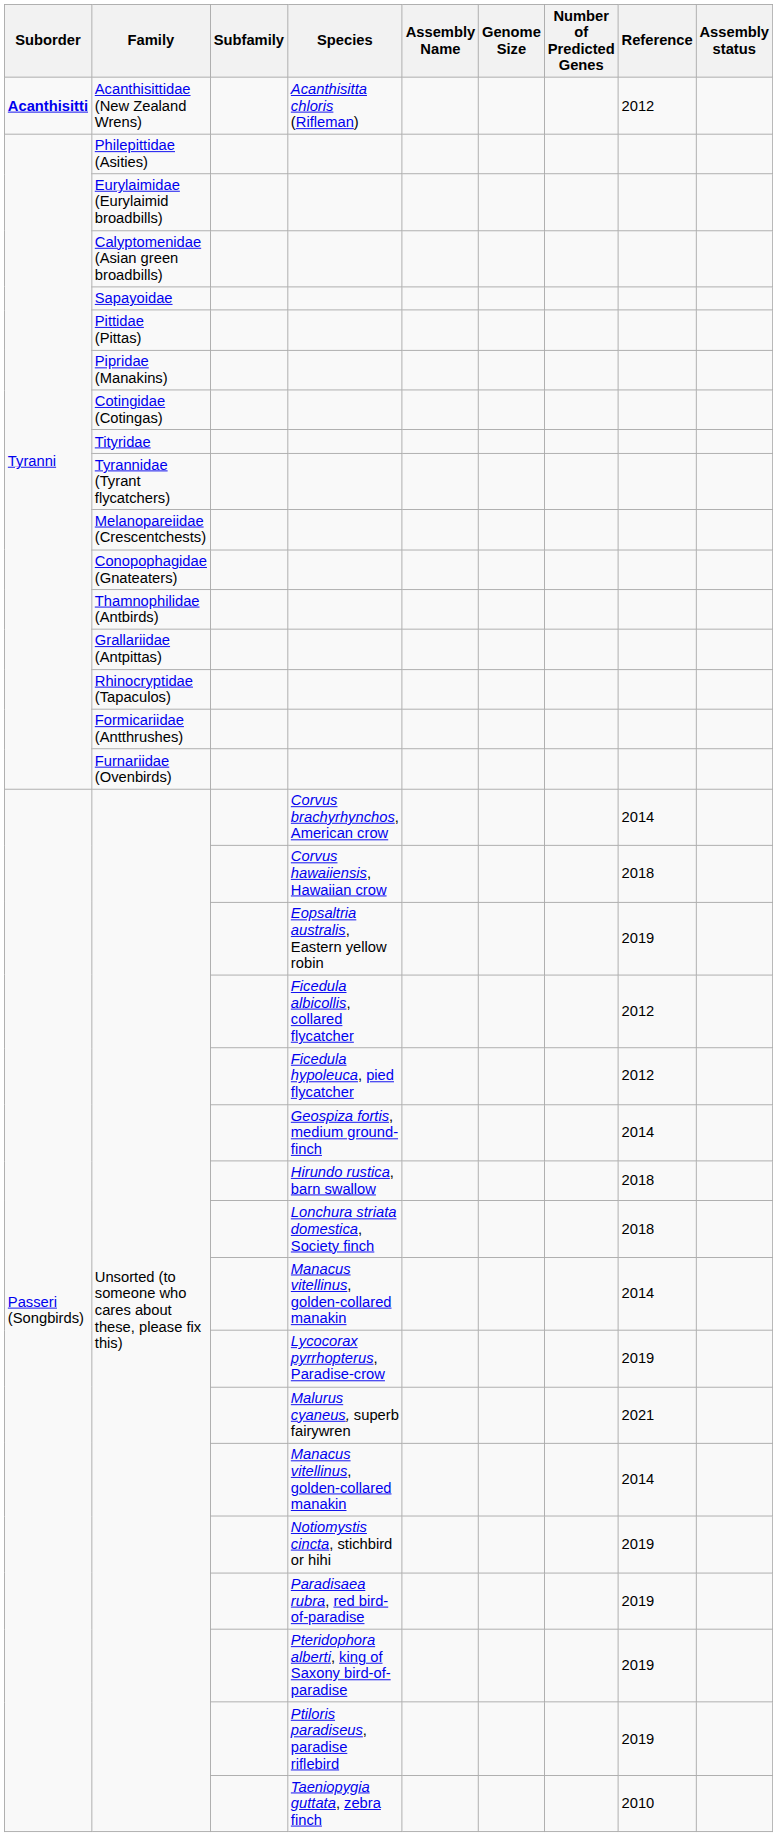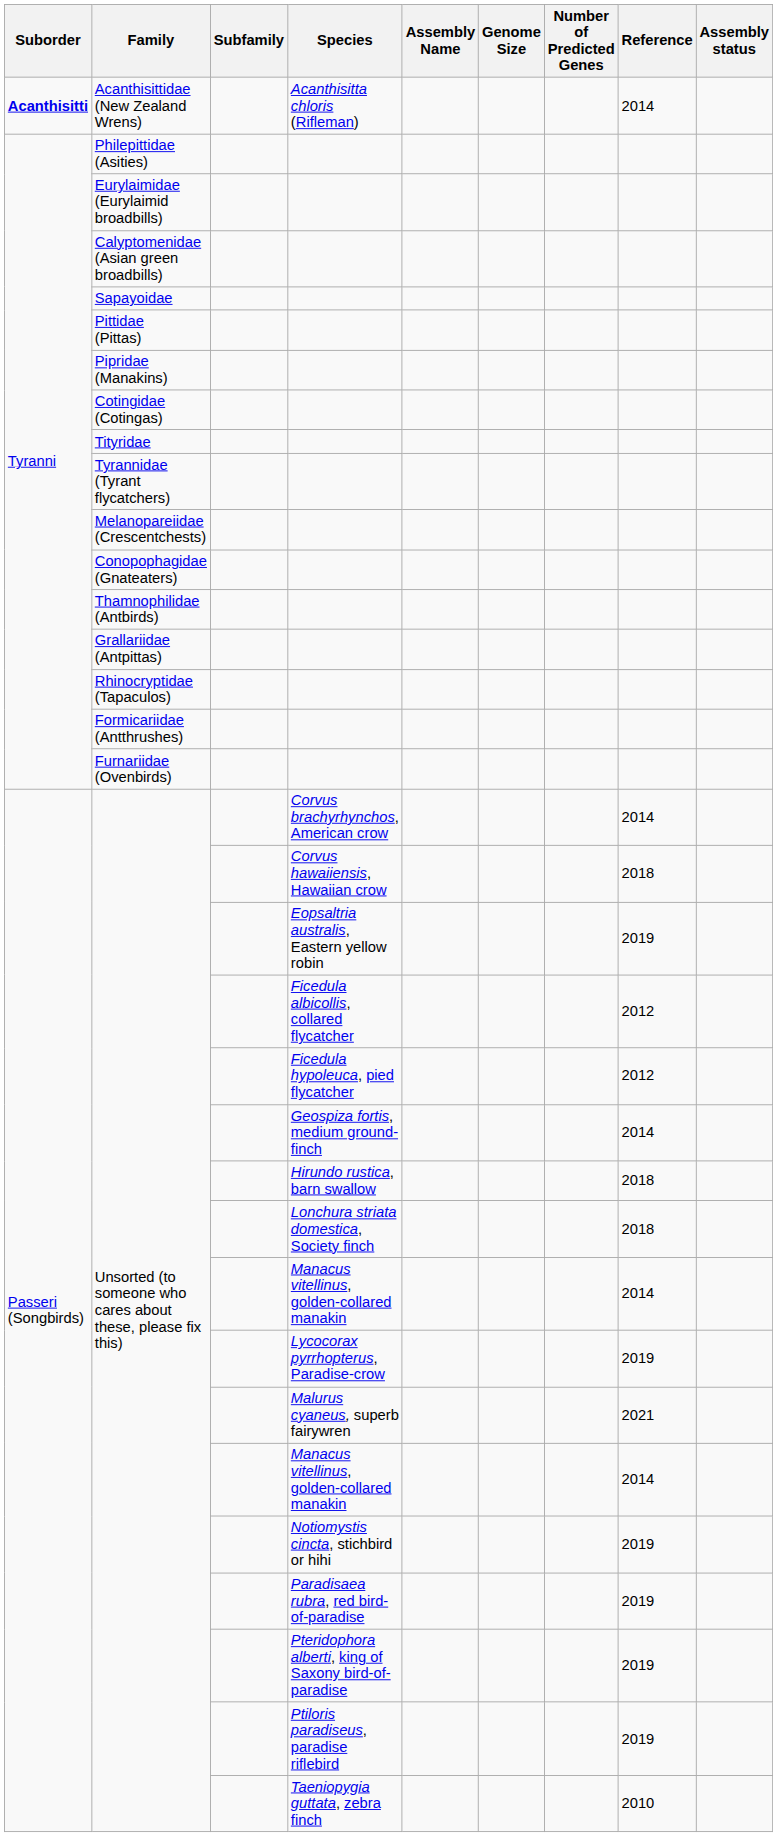 <table class="wikitable sortable">
 <tr>
 <th>Suborder</th>
 <th>Family</th>
 <th>Subfamily</th>
 <th>Species</th>
 <th>Assembly Name</th>
 <th>Genome Size</th>
 <th>Number of Predicted Genes</th>
 <th>Reference</th>
 <th>Assembly status</th>
 </tr>
 <tr>
 <td><strong><a href='#'>Acanthisitti</a></strong></td>
 <td><a href='#'>Acanthisittidae</a><br>(New Zealand Wrens)</td>
 <td></td>
 <td><em><a href='#'>Acanthisitta chloris</a></em><br>(<a href='#'>Rifleman</a>)</td>
 <td></td>
 <td></td>
 <td></td>
-<td>2012</td>
+<td>2014</td>
 <td></td>
 </tr>
 <tr>
 <td rowspan="16"><a href='#'>Tyranni</a></td>
 <td><a href='#'>Philepittidae</a><br>(Asities)</td>
 <td></td>
 <td></td>
 <td></td>
 <td></td>
 <td></td>
 <td></td>
 <td></td>
 </tr>
 <tr>
 <td><a href='#'>Eurylaimidae</a><br>(Eurylaimid broadbills)</td>
 <td></td>
 <td></td>
 <td></td>
 <td></td>
 <td></td>
 <td></td>
 <td></td>
 </tr>
 <tr>
 <td><a href='#'>Calyptomenidae</a><br>(Asian green broadbills)</td>
 <td></td>
 <td></td>
 <td></td>
 <td></td>
 <td></td>
 <td></td>
 <td></td>
 </tr>
 <tr>
 <td><a href='#'>Sapayoidae</a></td>
 <td></td>
 <td></td>
 <td></td>
 <td></td>
 <td></td>
 <td></td>
 <td></td>
 </tr>
 <tr>
 <td><a href='#'>Pittidae</a><br>(Pittas)</td>
 <td></td>
 <td></td>
 <td></td>
 <td></td>
 <td></td>
 <td></td>
 <td></td>
 </tr>
 <tr>
 <td><a href='#'>Pipridae</a><br>(Manakins)</td>
 <td></td>
 <td></td>
 <td></td>
 <td></td>
 <td></td>
 <td></td>
 <td></td>
 </tr>
 <tr>
 <td><a href='#'>Cotingidae</a><br>(Cotingas)</td>
 <td></td>
 <td></td>
 <td></td>
 <td></td>
 <td></td>
 <td></td>
 <td></td>
 </tr>
 <tr>
 <td><a href='#'>Tityridae</a></td>
 <td></td>
 <td></td>
 <td></td>
 <td></td>
 <td></td>
 <td></td>
 <td></td>
 </tr>
 <tr>
 <td><a href='#'>Tyrannidae</a><br>(Tyrant flycatchers)</td>
 <td></td>
 <td></td>
 <td></td>
 <td></td>
 <td></td>
 <td></td>
 <td></td>
 </tr>
 <tr>
 <td><a href='#'>Melanopareiidae</a><br>(Crescentchests)</td>
 <td></td>
 <td></td>
 <td></td>
 <td></td>
 <td></td>
 <td></td>
 <td></td>
 </tr>
 <tr>
 <td><a href='#'>Conopophagidae</a><br>(Gnateaters)</td>
 <td></td>
 <td></td>
 <td></td>
 <td></td>
 <td></td>
 <td></td>
 <td></td>
 </tr>
 <tr>
 <td><a href='#'>Thamnophilidae</a><br>(Antbirds)</td>
 <td></td>
 <td></td>
 <td></td>
 <td></td>
 <td></td>
 <td></td>
 <td></td>
 </tr>
 <tr>
 <td><a href='#'>Grallariidae</a><br>(Antpittas)</td>
 <td></td>
 <td></td>
 <td></td>
 <td></td>
 <td></td>
 <td></td>
 <td></td>
 </tr>
 <tr>
 <td><a href='#'>Rhinocryptidae</a><br>(Tapaculos)</td>
 <td></td>
 <td></td>
 <td></td>
 <td></td>
 <td></td>
 <td></td>
 <td></td>
 </tr>
 <tr>
 <td><a href='#'>Formicariidae</a><br>(Antthrushes)</td>
 <td></td>
 <td></td>
 <td></td>
 <td></td>
 <td></td>
 <td></td>
 <td></td>
 </tr>
 <tr>
 <td><a href='#'>Furnariidae</a><br>(Ovenbirds)</td>
 <td></td>
 <td></td>
 <td></td>
 <td></td>
 <td></td>
 <td></td>
 <td></td>
 </tr>
 <tr>
 <td rowspan="17"><a href='#'>Passeri</a><br>(Songbirds)</td>
 <td rowspan="17">Unsorted (to someone who cares about these, please fix this)</td>
 <td></td>
 <td><em><a href='#'>Corvus brachyrhynchos</a></em>, <a href='#'>American crow</a></td>
 <td></td>
 <td></td>
 <td></td>
 <td>2014</td>
 <td></td>
 </tr>
 <tr>
 <td></td>
 <td><em><a href='#'>Corvus hawaiiensis</a></em>, <a href='#'>Hawaiian crow</a></td>
 <td></td>
 <td></td>
 <td></td>
 <td>2018</td>
 <td></td>
 </tr>
 <tr>
 <td></td>
 <td><em><a href='#'>Eopsaltria australis</a></em>, Eastern yellow robin</td>
 <td></td>
 <td></td>
 <td></td>
 <td>2019</td>
 <td></td>
 </tr>
 <tr>
 <td></td>
 <td><em><a href='#'>Ficedula albicollis</a></em>, <a href='#'>collared flycatcher</a></td>
 <td></td>
 <td></td>
 <td></td>
 <td>2012</td>
 <td></td>
 </tr>
 <tr>
 <td></td>
 <td><em><a href='#'>Ficedula hypoleuca</a></em>, <a href='#'>pied flycatcher</a></td>
 <td></td>
 <td></td>
 <td></td>
 <td>2012</td>
 <td></td>
 </tr>
 <tr>
 <td></td>
 <td><em><a href='#'>Geospiza fortis</a></em>, <a href='#'>medium ground-finch</a></td>
 <td></td>
 <td></td>
 <td></td>
 <td>2014</td>
 <td></td>
 </tr>
 <tr>
 <td></td>
 <td><em><a href='#'>Hirundo rustica</a></em>, <a href='#'>barn swallow</a></td>
 <td></td>
 <td></td>
 <td></td>
 <td>2018</td>
 <td></td>
 </tr>
 <tr>
 <td></td>
 <td><em><a href='#'>Lonchura striata domestica</a></em>, <a href='#'>Society finch</a></td>
 <td></td>
 <td></td>
 <td></td>
 <td>2018</td>
 <td></td>
 </tr>
 <tr>
 <td></td>
 <td><em><a href='#'>Manacus vitellinus</a></em>, <a href='#'>golden-collared manakin</a></td>
 <td></td>
 <td></td>
 <td></td>
 <td>2014</td>
 <td></td>
 </tr>
 <tr>
 <td></td>
 <td><em><a href='#'>Lycocorax pyrrhopterus</a></em>, <a href='#'>Paradise-crow</a></td>
 <td></td>
 <td></td>
 <td></td>
 <td>2019</td>
 <td></td>
 </tr>
 <tr>
 <td></td>
 <td><em><a href='#'>Malurus cyaneus</a>,</em> superb fairywren</td>
 <td></td>
 <td></td>
 <td></td>
 <td>2021</td>
 <td></td>
 </tr>
 <tr>
 <td></td>
 <td><em><a href='#'>Manacus vitellinus</a></em>, <a href='#'>golden-collared manakin</a></td>
 <td></td>
 <td></td>
 <td></td>
 <td>2014</td>
 <td></td>
 </tr>
 <tr>
 <td></td>
 <td><em><a href='#'>Notiomystis cincta</a></em>, stichbird or hihi</td>
 <td></td>
 <td></td>
 <td></td>
 <td>2019</td>
 <td></td>
 </tr>
 <tr>
 <td></td>
 <td><em><a href='#'>Paradisaea rubra</a></em>, <a href='#'>red bird-of-paradise</a></td>
 <td></td>
 <td></td>
 <td></td>
 <td>2019</td>
 <td></td>
 </tr>
 <tr>
 <td></td>
 <td><em><a href='#'>Pteridophora alberti</a></em>, <a href='#'>king of Saxony bird-of-paradise</a></td>
 <td></td>
 <td></td>
 <td></td>
 <td>2019</td>
 <td></td>
 </tr>
 <tr>
 <td></td>
 <td><em><a href='#'>Ptiloris paradiseus</a></em>, <a href='#'>paradise riflebird</a></td>
 <td></td>
 <td></td>
 <td></td>
 <td>2019</td>
 <td></td>
 </tr>
 <tr>
 <td></td>
 <td><em><a href='#'>Taeniopygia guttata</a></em>, <a href='#'>zebra finch</a></td>
 <td></td>
 <td></td>
 <td></td>
 <td>2010</td>
 <td></td>
 </tr>
 </table>
